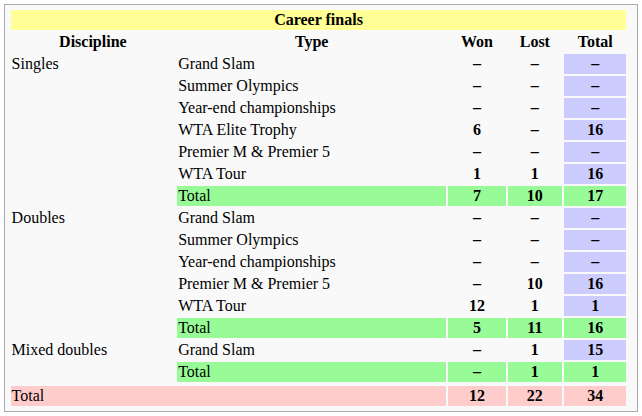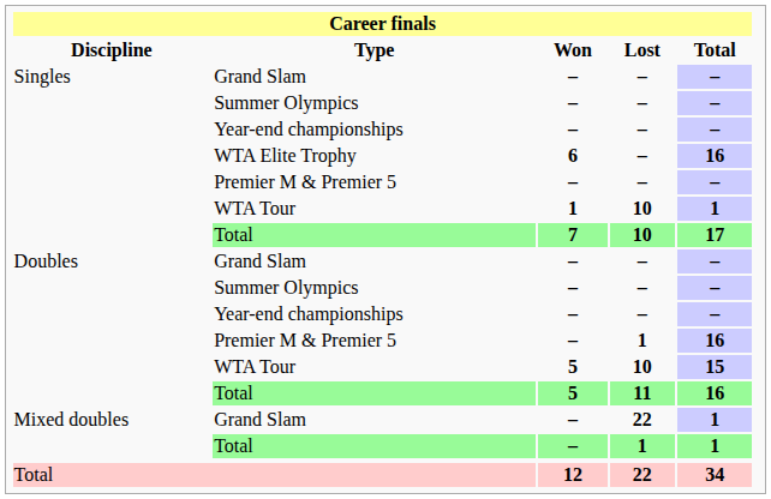 <table class="infobox vcard vevent nowrap" width=40%>
 <tr bgcolor=FFFF96>
 <th colspan=5>Career finals</th>
 </tr>
 <tr>
 <th>Discipline</th>
 <th>Type</th>
 <th>Won</th>
 <th>Lost</th>
 <th>Total</th>
 <th></th>
 </tr>
 <tr>
 <td rowspan=7>Singles</td>
 <td>Grand Slam</td>
 <th>–</th>
 <th>–</th>
 <th bgcolor=CCCCFF>–</th>
 </tr>
 <tr>
 <td>Summer Olympics</td>
 <th>–</th>
 <th>–</th>
 <th bgcolor=CCCCFF>–</th>
 </tr>
 <tr>
 <td>Year-end championships</td>
 <th>–</th>
 <th>–</th>
 <th bgcolor=CCCCFF>–</th>
 </tr>
 <tr>
 <td>WTA Elite Trophy</td>
 <th>6</th>
 <th>–</th>
 <th bgcolor=CCCCFF>16</th>
 </tr>
 <tr>
 <td>Premier M & Premier 5</td>
 <th>–</th>
 <th>–</th>
 <th bgcolor=CCCCFF>–</th>
 </tr>
 <tr>
 <td>WTA Tour</td>
 <th>1</th>
-<th>1</th>
-<th bgcolor=CCCCFF>16</th>
+<th>10</th>
+<th bgcolor=CCCCFF>1</th>
 </tr>
 <tr bgcolor=98FB98>
 <td>Total</td>
 <th>7</th>
 <th>10</th>
 <th>17</th>
 </tr>
 <tr>
 <td rowspan=6>Doubles</td>
 <td>Grand Slam</td>
 <th>–</th>
 <th>–</th>
 <th bgcolor=CCCCFF>–</th>
 </tr>
 <tr>
 <td>Summer Olympics</td>
 <th>–</th>
 <th>–</th>
 <th bgcolor=CCCCFF>–</th>
 </tr>
 <tr>
 <td>Year-end championships</td>
 <th>–</th>
 <th>–</th>
 <th bgcolor=CCCCFF>–</th>
 </tr>
 <tr>
 <td>Premier M & Premier 5</td>
 <th>–</th>
-<th>10</th>
+<th>1</th>
 <th bgcolor=CCCCFF>16</th>
 </tr>
 <tr>
 <td>WTA Tour</td>
-<th>12</th>
-<th>1</th>
-<th bgcolor=CCCCFF>1</th>
+<th>5</th>
+<th>10</th>
+<th bgcolor=CCCCFF>15</th>
 </tr>
 <tr bgcolor=98FB98>
 <td>Total</td>
 <th>5</th>
 <th>11</th>
 <th>16</th>
 </tr>
 <tr>
 <td rowspan=2>Mixed doubles</td>
 <td>Grand Slam</td>
 <th>–</th>
-<th>1</th>
-<th bgcolor=CCCCFF>15</th>
+<th>22</th>
+<th bgcolor=CCCCFF>1</th>
 </tr>
 <tr bgcolor=98FB98>
 <td>Total</td>
 <th>–</th>
 <th>1</th>
 <th>1</th>
 </tr>
 <tr>
 </tr>
 <tr bgcolor=FFCCCC>
 <td colspan=2>Total</td>
 <th>12</th>
 <th>22</th>
 <th>34</th>
 </tr>
 </table>
